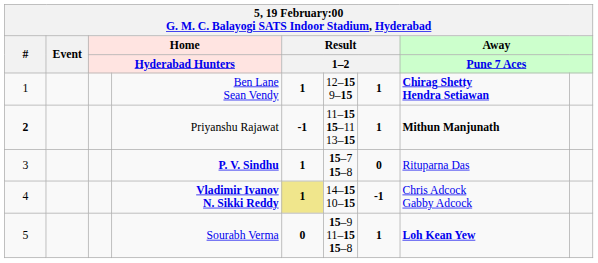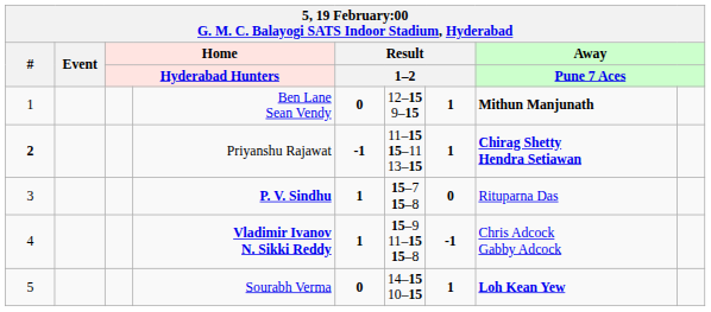 <table class="wikitable">
 <tr>
 <th colspan="9">5, 19 February:00<br><a href='#'>G. M. C. Balayogi SATS Indoor Stadium</a>, <a href='#'>Hyderabad</a></th>
 </tr>
 <tr>
 <th rowspan="2" width="50">#</th>
 <th rowspan="2" width="50">Event</th>
 <th colspan="2" width="250" style="background-color:#ffe4e1">Home</th>
 <th colspan="3" width="150">Result</th>
 <th colspan="2" width="250" style="background-color:#ccffcc">Away</th>
 </tr>
 <tr>
 <th colspan="2" style="background-color:#ffe4e1"><a href='#'>Hyderabad Hunters</a></th>
 <th colspan="3">1–2</th>
 <th colspan="2" style="background-color:#ccffcc"><a href='#'>Pune 7 Aces</a></th>
 </tr>
 <tr>
 <td align="center">1</td>
 <td align="center"></td>
 <td align="center" width="25"></td>
 <td align="right" width="225"><a href='#'>Ben Lane</a> <br><a href='#'>Sean Vendy</a> </td>
-<td align="center" width="50"><strong>1</strong></td>
+<td align="center" width="50"><strong>0</strong></td>
 <td align="center">12–<strong>15</strong><br>9–<strong>15</strong></td>
 <td align="center" width="50"><strong>1</strong></td>
-<td align="left" width="225"><strong> <a href='#'>Chirag Shetty</a><br> <a href='#'>Hendra Setiawan</a></strong></td>
+<td align="left"><strong> Mithun Manjunath</strong></td>
 <td align="center" width="25"></td>
 </tr>
 <tr>
 <td align="center"><strong>2</strong></td>
 <td align="center"></td>
 <td align="center"></td>
 <td align="right">Priyanshu Rajawat </td>
 <td align="center"><strong>-1</strong></td>
 <td align="center">11–<strong>15</strong><br><strong>15</strong>–11<br>13–<strong>15</strong></td>
 <td align="center"><strong>1</strong></td>
-<td align="left"><strong> Mithun Manjunath</strong></td>
+<td align="left" width="225"><strong> <a href='#'>Chirag Shetty</a><br> <a href='#'>Hendra Setiawan</a></strong></td>
 <td align="center"></td>
 </tr>
 <tr>
 <td align="center">3</td>
 <td align="center"></td>
 <td align="center"></td>
 <td align="right"><strong><a href='#'>P. V. Sindhu</a> </strong></td>
 <td align="center"><strong>1</strong></td>
 <td align="center"><strong>15</strong>–7<br><strong>15</strong>–8</td>
 <td align="center"><strong>0</strong></td>
 <td align="left"> <a href='#'>Rituparna Das</a></td>
 <td align="center"></td>
 </tr>
 <tr>
 <td align="center">4</td>
 <td align="center"></td>
 <td align="center"></td>
 <td align="right"><strong><a href='#'>Vladimir Ivanov</a> <br><a href='#'>N. Sikki Reddy</a> </strong></td>
-<td align="center" style="background: khaki;"><strong>1</strong></td>
-<td align="center">14–<strong>15</strong><br>10–<strong>15</strong></td>
+<td align="center"><strong>1</strong></td>
+<td align="center"><strong>15</strong>–9<br>11–<strong>15</strong><br><strong>15</strong>–8</td>
 <td align="center"><strong>-1</strong></td>
 <td align="left"> <a href='#'>Chris Adcock</a><br> <a href='#'>Gabby Adcock</a></td>
 <td align="center"></td>
 </tr>
 <tr>
 <td align="center">5</td>
 <td align="center"></td>
 <td align="center"></td>
 <td align="right"><a href='#'>Sourabh Verma</a> </td>
 <td align="center"><strong>0</strong></td>
-<td align="center"><strong>15</strong>–9<br>11–<strong>15</strong><br><strong>15</strong>–8</td>
+<td align="center">14–<strong>15</strong><br>10–<strong>15</strong></td>
 <td align="center"><strong>1</strong></td>
 <td align="left"><strong> <a href='#'>Loh Kean Yew</a></strong></td>
 <td align="center"></td>
 </tr>
 </table>
